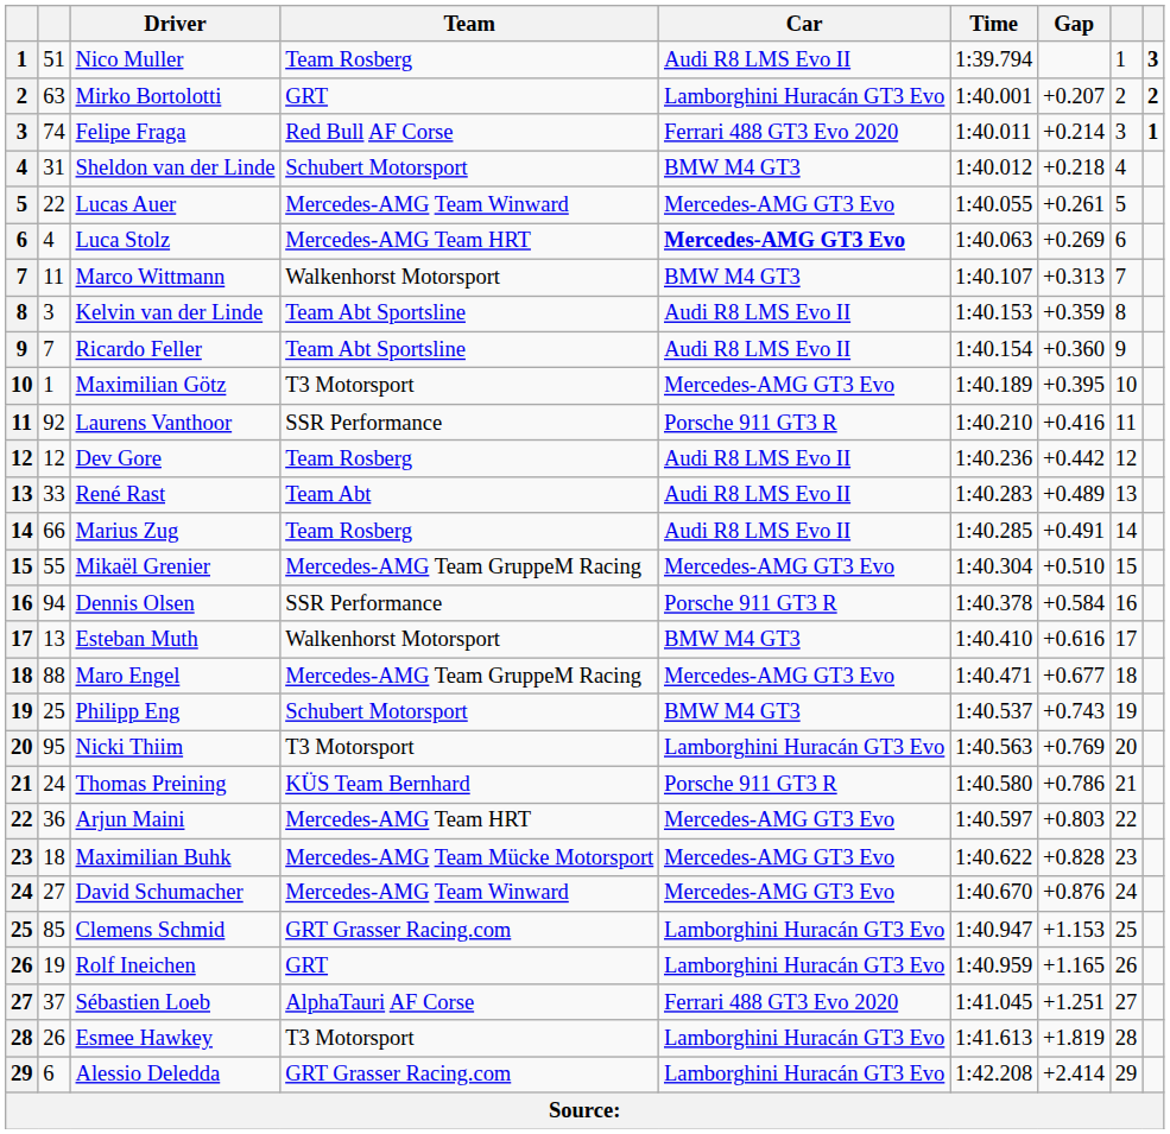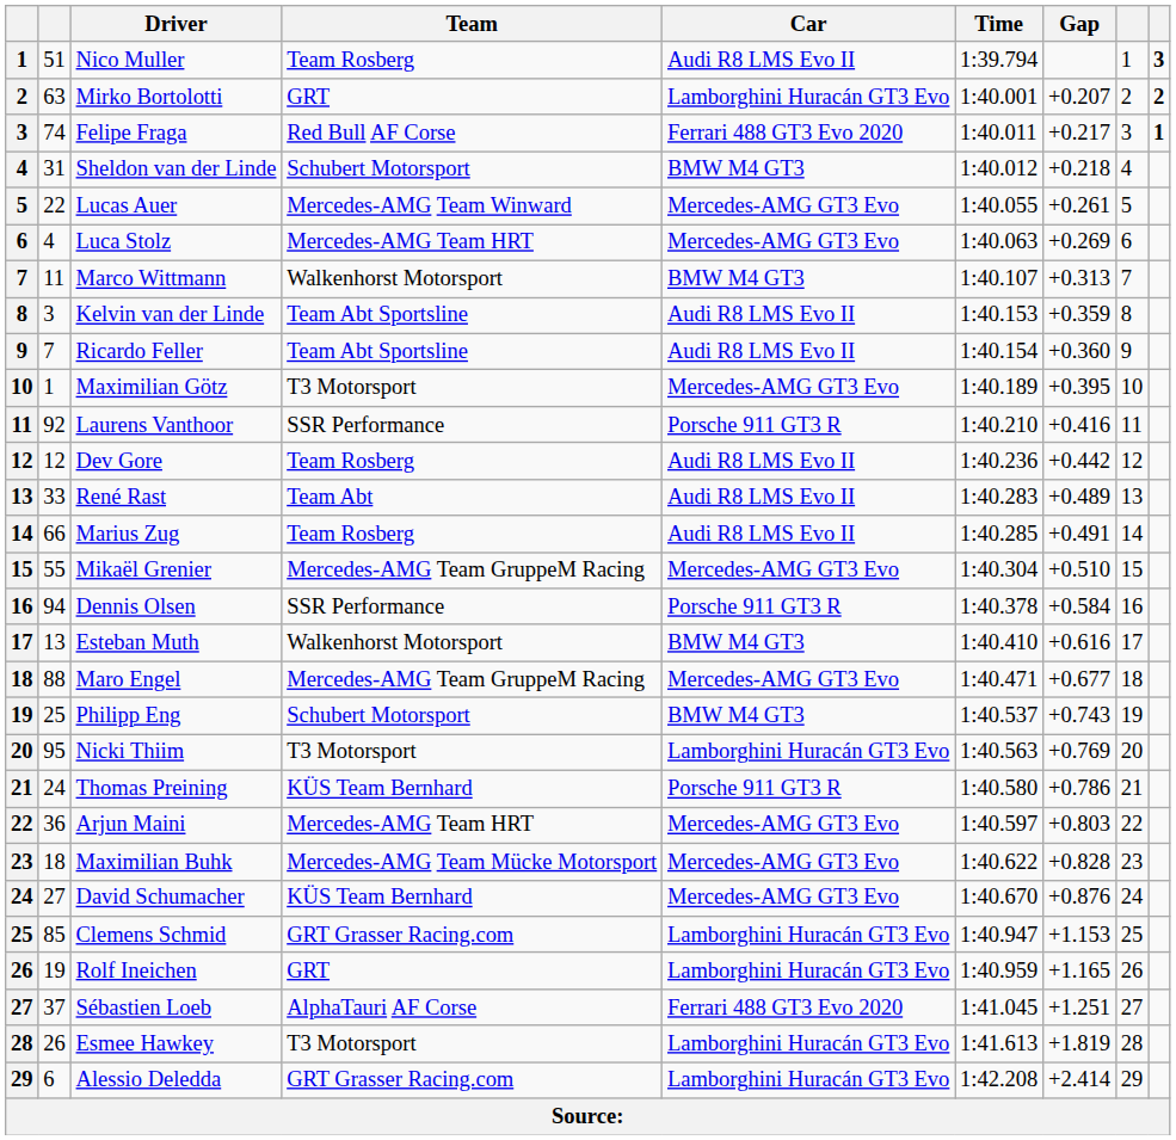 <table class="wikitable" style="font-size: 85%">
 <tr>
 <th></th>
 <th></th>
 <th>Driver</th>
 <th>Team</th>
 <th>Car</th>
 <th>Time</th>
 <th>Gap</th>
 <th></th>
 <th></th>
 </tr>
 <tr>
 <th>1</th>
 <td>51</td>
 <td> <a href='#'>Nico Muller</a></td>
 <td><a href='#'>Team Rosberg</a></td>
 <td><a href='#'>Audi R8 LMS Evo II</a></td>
 <td>1:39.794</td>
 <td></td>
 <td>1</td>
 <td align=center><strong>3</strong></td>
 </tr>
 <tr>
 <th>2</th>
 <td>63</td>
 <td> <a href='#'>Mirko Bortolotti</a></td>
 <td><a href='#'>GRT</a></td>
 <td><a href='#'>Lamborghini Huracán GT3 Evo</a></td>
 <td>1:40.001</td>
 <td>+0.207</td>
 <td>2</td>
 <td align=center><strong>2</strong></td>
 </tr>
 <tr>
 <th>3</th>
 <td>74</td>
 <td> <a href='#'>Felipe Fraga</a></td>
 <td><a href='#'>Red Bull</a> <a href='#'>AF Corse</a></td>
 <td><a href='#'>Ferrari 488 GT3 Evo 2020</a></td>
 <td>1:40.011</td>
-<td>+0.214</td>
+<td>+0.217</td>
 <td>3</td>
 <td align=center><strong>1</strong></td>
 </tr>
 <tr>
 <th>4</th>
 <td>31</td>
 <td> <a href='#'>Sheldon van der Linde</a></td>
 <td><a href='#'>Schubert Motorsport</a></td>
 <td><a href='#'>BMW M4 GT3</a></td>
 <td>1:40.012</td>
 <td>+0.218</td>
 <td>4</td>
 <td align=center></td>
 </tr>
 <tr>
 <th>5</th>
 <td>22</td>
 <td> <a href='#'>Lucas Auer</a></td>
 <td><a href='#'>Mercedes-AMG</a> <a href='#'>Team Winward</a></td>
 <td><a href='#'>Mercedes-AMG GT3 Evo</a></td>
 <td>1:40.055</td>
 <td>+0.261</td>
 <td>5</td>
 <td align=center></td>
 </tr>
 <tr>
 <th>6</th>
 <td>4</td>
 <td> <a href='#'>Luca Stolz</a></td>
 <td><a href='#'>Mercedes-AMG Team HRT</a></td>
-<td><strong><a href='#'>Mercedes-AMG GT3 Evo</a></strong></td>
+<td><a href='#'>Mercedes-AMG GT3 Evo</a></td>
 <td>1:40.063</td>
 <td>+0.269</td>
 <td>6</td>
 <td align=center></td>
 </tr>
 <tr>
 <th>7</th>
 <td>11</td>
 <td> <a href='#'>Marco Wittmann</a></td>
 <td>Walkenhorst Motorsport</td>
 <td><a href='#'>BMW M4 GT3</a></td>
 <td>1:40.107</td>
 <td>+0.313</td>
 <td>7</td>
 <td align=center></td>
 </tr>
 <tr>
 <th>8</th>
 <td>3</td>
 <td> <a href='#'>Kelvin van der Linde</a></td>
 <td><a href='#'>Team Abt Sportsline</a></td>
 <td><a href='#'>Audi R8 LMS Evo II</a></td>
 <td>1:40.153</td>
 <td>+0.359</td>
 <td>8</td>
 <td align=center></td>
 </tr>
 <tr>
 <th>9</th>
 <td>7</td>
 <td> <a href='#'>Ricardo Feller</a></td>
 <td><a href='#'>Team Abt Sportsline</a></td>
 <td><a href='#'>Audi R8 LMS Evo II</a></td>
 <td>1:40.154</td>
 <td>+0.360</td>
 <td>9</td>
 <td align=center></td>
 </tr>
 <tr>
 <th>10</th>
 <td>1</td>
 <td> <a href='#'>Maximilian Götz</a></td>
 <td>T3 Motorsport</td>
 <td><a href='#'>Mercedes-AMG GT3 Evo</a></td>
 <td>1:40.189</td>
 <td>+0.395</td>
 <td>10</td>
 <td align=center></td>
 </tr>
 <tr>
 <th>11</th>
 <td>92</td>
 <td> <a href='#'>Laurens Vanthoor</a></td>
 <td>SSR Performance</td>
 <td><a href='#'>Porsche 911 GT3 R</a></td>
 <td>1:40.210</td>
 <td>+0.416</td>
 <td>11</td>
 <td align=center></td>
 </tr>
 <tr>
 <th>12</th>
 <td>12</td>
 <td> <a href='#'>Dev Gore</a></td>
 <td><a href='#'>Team Rosberg</a></td>
 <td><a href='#'>Audi R8 LMS Evo II</a></td>
 <td>1:40.236</td>
 <td>+0.442</td>
 <td>12</td>
 <td align=center></td>
 </tr>
 <tr>
 <th>13</th>
 <td>33</td>
 <td> <a href='#'>René Rast</a></td>
 <td><a href='#'>Team Abt</a></td>
 <td><a href='#'>Audi R8 LMS Evo II</a></td>
 <td>1:40.283</td>
 <td>+0.489</td>
 <td>13</td>
 <td align=center></td>
 </tr>
 <tr>
 <th>14</th>
 <td>66</td>
 <td> <a href='#'>Marius Zug</a></td>
 <td><a href='#'>Team Rosberg</a></td>
 <td><a href='#'>Audi R8 LMS Evo II</a></td>
 <td>1:40.285</td>
 <td>+0.491</td>
 <td>14</td>
 <td align=center></td>
 </tr>
 <tr>
 <th>15</th>
 <td>55</td>
 <td> <a href='#'>Mikaël Grenier</a></td>
 <td><a href='#'>Mercedes-AMG</a> Team GruppeM Racing</td>
 <td><a href='#'>Mercedes-AMG GT3 Evo</a></td>
 <td>1:40.304</td>
 <td>+0.510</td>
 <td>15</td>
 <td align=center></td>
 </tr>
 <tr>
 <th>16</th>
 <td>94</td>
 <td> <a href='#'>Dennis Olsen</a></td>
 <td>SSR Performance</td>
 <td><a href='#'>Porsche 911 GT3 R</a></td>
 <td>1:40.378</td>
 <td>+0.584</td>
 <td>16</td>
 <td align=center></td>
 </tr>
 <tr>
 <th>17</th>
 <td>13</td>
 <td> <a href='#'>Esteban Muth</a></td>
 <td>Walkenhorst Motorsport</td>
 <td><a href='#'>BMW M4 GT3</a></td>
 <td>1:40.410</td>
 <td>+0.616</td>
 <td>17</td>
 <td align=center></td>
 </tr>
 <tr>
 <th>18</th>
 <td>88</td>
 <td> <a href='#'>Maro Engel</a></td>
 <td><a href='#'>Mercedes-AMG</a> Team GruppeM Racing</td>
 <td><a href='#'>Mercedes-AMG GT3 Evo</a></td>
 <td>1:40.471</td>
 <td>+0.677</td>
 <td>18</td>
 <td align=center></td>
 </tr>
 <tr>
 <th>19</th>
 <td>25</td>
 <td> <a href='#'>Philipp Eng</a></td>
 <td><a href='#'>Schubert Motorsport</a></td>
 <td><a href='#'>BMW M4 GT3</a></td>
 <td>1:40.537</td>
 <td>+0.743</td>
 <td>19</td>
 <td align=center></td>
 </tr>
 <tr>
 <th>20</th>
 <td>95</td>
 <td> <a href='#'>Nicki Thiim</a></td>
 <td>T3 Motorsport</td>
 <td><a href='#'>Lamborghini Huracán GT3 Evo</a></td>
 <td>1:40.563</td>
 <td>+0.769</td>
 <td>20</td>
 <td align=center></td>
 </tr>
 <tr>
 <th>21</th>
 <td>24</td>
 <td> <a href='#'>Thomas Preining</a></td>
 <td><a href='#'>KÜS Team Bernhard</a></td>
 <td><a href='#'>Porsche 911 GT3 R</a></td>
 <td>1:40.580</td>
 <td>+0.786</td>
 <td>21</td>
 <td align=center></td>
 </tr>
 <tr>
 <th>22</th>
 <td>36</td>
 <td> <a href='#'>Arjun Maini</a></td>
 <td><a href='#'>Mercedes-AMG</a> Team HRT</td>
 <td><a href='#'>Mercedes-AMG GT3 Evo</a></td>
 <td>1:40.597</td>
 <td>+0.803</td>
 <td>22</td>
 <td align=center></td>
 </tr>
 <tr>
 <th>23</th>
 <td>18</td>
 <td> <a href='#'>Maximilian Buhk</a></td>
 <td><a href='#'>Mercedes-AMG</a> <a href='#'>Team Mücke Motorsport</a></td>
 <td><a href='#'>Mercedes-AMG GT3 Evo</a></td>
 <td>1:40.622</td>
 <td>+0.828</td>
 <td>23</td>
 <td align=center></td>
 </tr>
 <tr>
 <th>24</th>
 <td>27</td>
 <td> <a href='#'>David Schumacher</a></td>
-<td><a href='#'>Mercedes-AMG</a> <a href='#'>Team Winward</a></td>
+<td><a href='#'>KÜS Team Bernhard</a></td>
 <td><a href='#'>Mercedes-AMG GT3 Evo</a></td>
 <td>1:40.670</td>
 <td>+0.876</td>
 <td>24</td>
 <td align=center></td>
 </tr>
 <tr>
 <th>25</th>
 <td>85</td>
 <td> <a href='#'>Clemens Schmid</a></td>
 <td><a href='#'>GRT Grasser Racing.com</a></td>
 <td><a href='#'>Lamborghini Huracán GT3 Evo</a></td>
 <td>1:40.947</td>
 <td>+1.153</td>
 <td>25</td>
 <td align=center></td>
 </tr>
 <tr>
 <th>26</th>
 <td>19</td>
 <td> <a href='#'>Rolf Ineichen</a></td>
 <td><a href='#'>GRT</a></td>
 <td><a href='#'>Lamborghini Huracán GT3 Evo</a></td>
 <td>1:40.959</td>
 <td>+1.165</td>
 <td>26</td>
 <td align=center></td>
 </tr>
 <tr>
 <th>27</th>
 <td>37</td>
 <td> <a href='#'>Sébastien Loeb</a></td>
 <td><a href='#'>AlphaTauri</a> <a href='#'>AF Corse</a></td>
 <td><a href='#'>Ferrari 488 GT3 Evo 2020</a></td>
 <td>1:41.045</td>
 <td>+1.251</td>
 <td>27</td>
 <td align=center></td>
 </tr>
 <tr>
 <th>28</th>
 <td>26</td>
 <td> <a href='#'>Esmee Hawkey</a></td>
 <td>T3 Motorsport</td>
 <td><a href='#'>Lamborghini Huracán GT3 Evo</a></td>
 <td>1:41.613</td>
 <td>+1.819</td>
 <td>28</td>
 <td align=center></td>
 </tr>
 <tr>
 <th>29</th>
 <td>6</td>
 <td> <a href='#'>Alessio Deledda</a></td>
 <td><a href='#'>GRT Grasser Racing.com</a></td>
 <td><a href='#'>Lamborghini Huracán GT3 Evo</a></td>
 <td>1:42.208</td>
 <td>+2.414</td>
 <td>29</td>
 <td align=center></td>
 </tr>
 <tr>
 <th colspan=9>Source:</th>
 </tr>
 </table>
